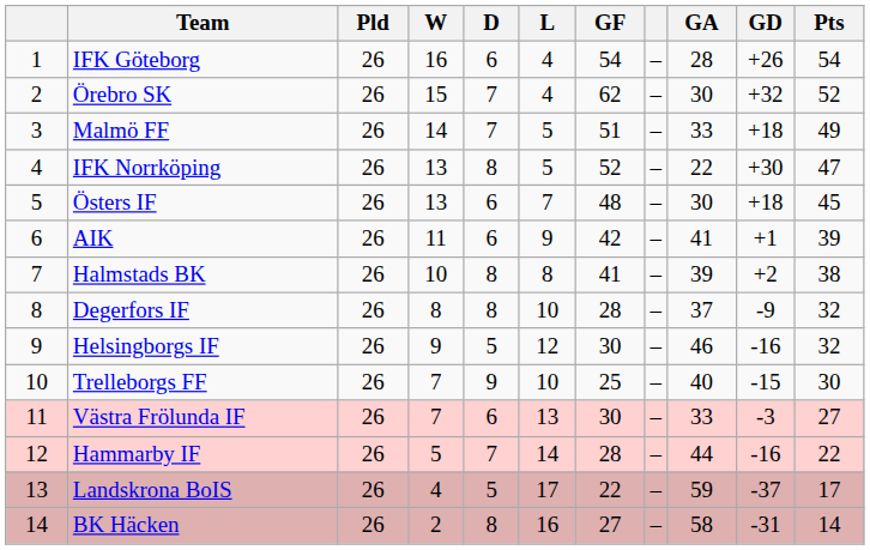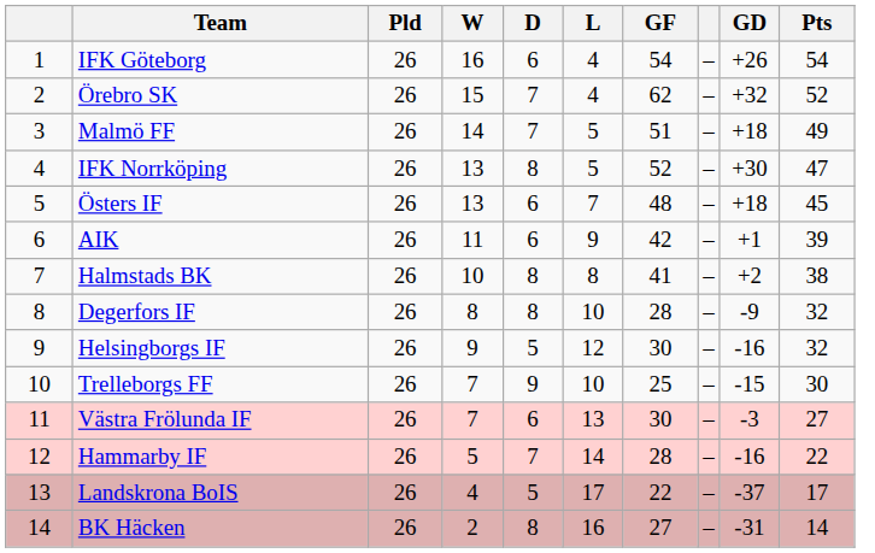 <table class="wikitable" style="text-align: center">
 <tr>
 <th style="width: 40px;"></th>
 <th style="width: 200px;">Team</th>
 <th style="width: 45px;">Pld</th>
 <th style="width: 35px;">W</th>
 <th style="width: 35px;">D</th>
 <th style="width: 35px;">L</th>
 <th style="width: 45px;">GF</th>
 <th></th>
-<th style="width: 45px;">GA</th>
 <th style="width: 35px;">GD</th>
 <th style="width: 45px;">Pts</th>
 </tr>
 <tr>
 <td>1</td>
 <td style="text-align: left;"><a href='#'>IFK Göteborg</a></td>
 <td>26</td>
 <td>16</td>
 <td>6</td>
 <td>4</td>
 <td>54</td>
 <td>–</td>
-<td>28</td>
 <td>+26</td>
 <td>54</td>
 </tr>
 <tr>
 <td>2</td>
 <td style="text-align: left;"><a href='#'>Örebro SK</a></td>
 <td>26</td>
 <td>15</td>
 <td>7</td>
 <td>4</td>
 <td>62</td>
 <td>–</td>
-<td>30</td>
 <td>+32</td>
 <td>52</td>
 </tr>
 <tr>
 <td>3</td>
 <td style="text-align: left;"><a href='#'>Malmö FF</a></td>
 <td>26</td>
 <td>14</td>
 <td>7</td>
 <td>5</td>
 <td>51</td>
 <td>–</td>
-<td>33</td>
 <td>+18</td>
 <td>49</td>
 </tr>
 <tr>
 <td>4</td>
 <td style="text-align: left;"><a href='#'>IFK Norrköping</a></td>
 <td>26</td>
 <td>13</td>
 <td>8</td>
 <td>5</td>
 <td>52</td>
 <td>–</td>
-<td>22</td>
 <td>+30</td>
 <td>47</td>
 </tr>
 <tr>
 <td>5</td>
 <td style="text-align: left;"><a href='#'>Östers IF</a></td>
 <td>26</td>
 <td>13</td>
 <td>6</td>
 <td>7</td>
 <td>48</td>
 <td>–</td>
-<td>30</td>
 <td>+18</td>
 <td>45</td>
 </tr>
 <tr>
 <td>6</td>
 <td style="text-align: left;"><a href='#'>AIK</a></td>
 <td>26</td>
 <td>11</td>
 <td>6</td>
 <td>9</td>
 <td>42</td>
 <td>–</td>
-<td>41</td>
 <td>+1</td>
 <td>39</td>
 </tr>
 <tr>
 <td>7</td>
 <td style="text-align: left;"><a href='#'>Halmstads BK</a></td>
 <td>26</td>
 <td>10</td>
 <td>8</td>
 <td>8</td>
 <td>41</td>
 <td>–</td>
-<td>39</td>
 <td>+2</td>
 <td>38</td>
 </tr>
 <tr>
 <td>8</td>
 <td style="text-align: left;"><a href='#'>Degerfors IF</a></td>
 <td>26</td>
 <td>8</td>
 <td>8</td>
 <td>10</td>
 <td>28</td>
 <td>–</td>
-<td>37</td>
 <td>-9</td>
 <td>32</td>
 </tr>
 <tr>
 <td>9</td>
 <td style="text-align: left;"><a href='#'>Helsingborgs IF</a></td>
 <td>26</td>
 <td>9</td>
 <td>5</td>
 <td>12</td>
 <td>30</td>
 <td>–</td>
-<td>46</td>
 <td>-16</td>
 <td>32</td>
 </tr>
 <tr>
 <td>10</td>
 <td style="text-align: left;"><a href='#'>Trelleborgs FF</a></td>
 <td>26</td>
 <td>7</td>
 <td>9</td>
 <td>10</td>
 <td>25</td>
 <td>–</td>
-<td>40</td>
 <td>-15</td>
 <td>30</td>
 </tr>
 <tr style="background: #ffd1d1">
 <td>11</td>
 <td style="text-align: left;"><a href='#'>Västra Frölunda IF</a></td>
 <td>26</td>
 <td>7</td>
 <td>6</td>
 <td>13</td>
 <td>30</td>
 <td>–</td>
-<td>33</td>
 <td>-3</td>
 <td>27</td>
 </tr>
 <tr style="background: #ffd1d1">
 <td>12</td>
 <td style="text-align: left;"><a href='#'>Hammarby IF</a></td>
 <td>26</td>
 <td>5</td>
 <td>7</td>
 <td>14</td>
 <td>28</td>
 <td>–</td>
-<td>44</td>
 <td>-16</td>
 <td>22</td>
 </tr>
 <tr style="background: #deb0b0">
 <td>13</td>
 <td style="text-align: left;"><a href='#'>Landskrona BoIS</a></td>
 <td>26</td>
 <td>4</td>
 <td>5</td>
 <td>17</td>
 <td>22</td>
 <td>–</td>
-<td>59</td>
 <td>-37</td>
 <td>17</td>
 </tr>
 <tr style="background: #deb0b0">
 <td>14</td>
 <td style="text-align: left;"><a href='#'>BK Häcken</a></td>
 <td>26</td>
 <td>2</td>
 <td>8</td>
 <td>16</td>
 <td>27</td>
 <td>–</td>
-<td>58</td>
 <td>-31</td>
 <td>14</td>
 </tr>
 </table>
